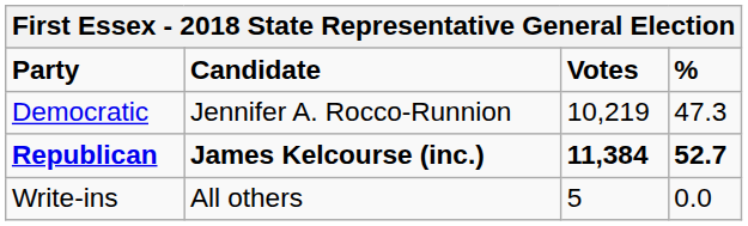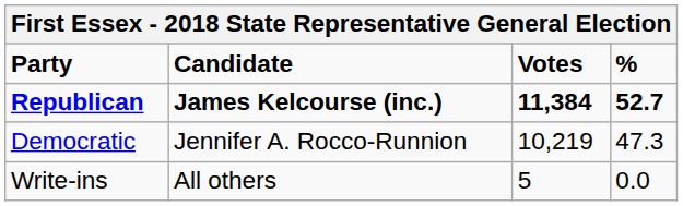 <table class="wikitable">
 <tr>
 <th colspan="4">First Essex - 2018 State Representative General Election</th>
 </tr>
 <tr>
 <td><strong>Party</strong></td>
 <td><strong>Candidate</strong></td>
 <td><strong>Votes</strong></td>
 <td><strong>%</strong></td>
 </tr>
 <tr>
+<td><strong><a href='#'>Republican</a></strong></td>
+<td><strong>James Kelcourse (inc.)</strong></td>
+<td><strong>11,384</strong></td>
+<td><strong>52.7</strong></td>
+</tr>
+<tr>
 <td><a href='#'>Democratic</a></td>
 <td>Jennifer A. Rocco-Runnion</td>
 <td>10,219</td>
 <td>47.3</td>
-</tr>
-<tr>
-<td><strong><a href='#'>Republican</a></strong></td>
-<td><strong>James Kelcourse (inc.)</strong></td>
-<td><strong>11,384</strong></td>
-<td><strong>52.7</strong></td>
 </tr>
 <tr>
 <td>Write-ins</td>
 <td>All others</td>
 <td>5</td>
 <td>0.0</td>
 </tr>
 </table>
